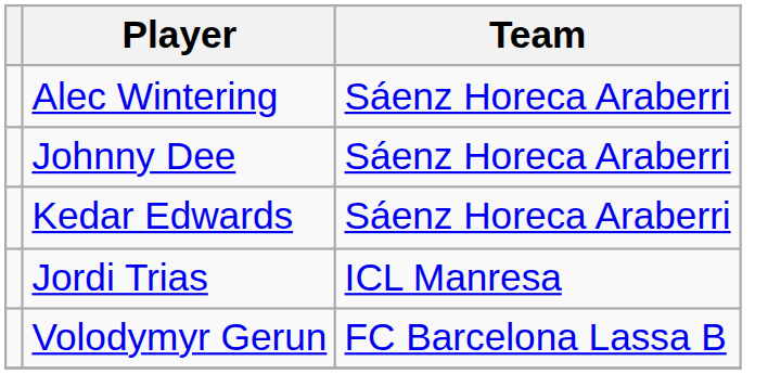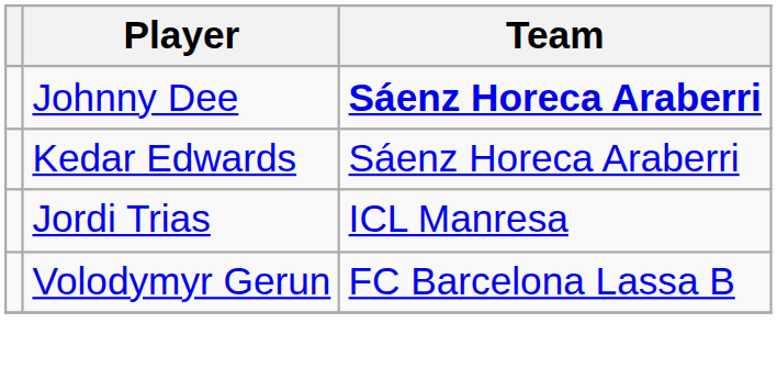 <table class="wikitable sortable">
 <tr>
 <th style="text-align:center;"></th>
 <th style="text-align:center;">Player</th>
 <th style="text-align:center;">Team</th>
 </tr>
 <tr>
 <td style="text-align:center;"></td>
-<td> <a href='#'>Alec Wintering</a></td>
-<td><a href='#'>Sáenz Horeca Araberri</a></td>
-</tr>
-<tr>
-<td style="text-align:center;"></td>
 <td> <a href='#'>Johnny Dee</a></td>
-<td><a href='#'>Sáenz Horeca Araberri</a></td>
+<td><strong><a href='#'>Sáenz Horeca Araberri</a></strong></td>
 </tr>
 <tr>
 <td style="text-align:center;"></td>
 <td> <a href='#'>Kedar Edwards</a></td>
 <td><a href='#'>Sáenz Horeca Araberri</a></td>
 </tr>
 <tr>
 <td style="text-align:center;"></td>
 <td> <a href='#'>Jordi Trias</a></td>
 <td><a href='#'>ICL Manresa</a></td>
 </tr>
 <tr>
 <td style="text-align:center;"></td>
 <td> <a href='#'>Volodymyr Gerun</a></td>
 <td><a href='#'>FC Barcelona Lassa B</a></td>
 </tr>
 <tr>
 </tr>
 </table>
